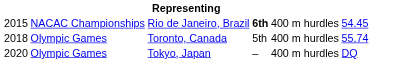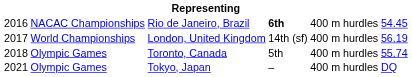 <table>
 <tr>
 <th colspan="6">Representing </th>
 </tr>
 <tr>
-<td>2015</td>
+<td>2016</td>
 <td><a href='#'>NACAC Championships</a></td>
 <td><a href='#'>Rio de Janeiro, Brazil</a></td>
 <td><strong>6th</strong></td>
 <td>400 m hurdles</td>
 <td><a href='#'>54.45</a></td>
+</tr>
+<tr>
+<td>2017</td>
+<td><a href='#'>World Championships</a></td>
+<td><a href='#'>London, United Kingdom</a></td>
+<td>14th (sf)</td>
+<td>400 m hurdles</td>
+<td><a href='#'>56.19</a></td>
 </tr>
 <tr>
 <td>2018</td>
 <td><a href='#'>Olympic Games</a></td>
 <td><a href='#'>Toronto, Canada</a></td>
 <td>5th</td>
 <td>400 m hurdles</td>
 <td><a href='#'>55.74</a></td>
 </tr>
 <tr>
-<td>2020</td>
+<td>2021</td>
 <td><a href='#'>Olympic Games</a></td>
 <td><a href='#'>Tokyo, Japan</a></td>
 <td>–</td>
 <td>400 m hurdles</td>
 <td><a href='#'>DQ</a></td>
 </tr>
 </table>
